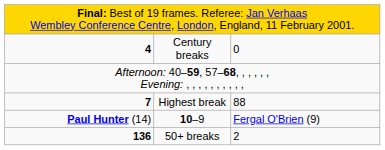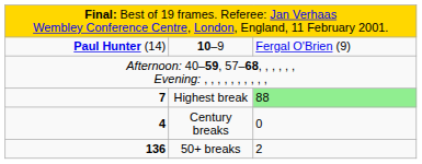 <table class="wikitable" style="font-size: 95%; margin: 1em auto 1em auto;">
 <tr>
 <td colspan="3" align="center" bgcolor="#ffd700"><strong>Final:</strong> Best of 19 frames. Referee: <a href='#'>Jan Verhaas</a><br><a href='#'>Wembley Conference Centre</a>, <a href='#'>London</a>, England, 11 February 2001.</td>
+</tr>
+<tr>
+<td width="200" align="right"><strong><a href='#'>Paul Hunter</a></strong> (14)<br></td>
+<td width="100" align="center"><strong>10</strong>–9</td>
+<td width="200"><a href='#'>Fergal O'Brien</a> (9)<br></td>
+</tr>
+<tr>
+<td colspan="3" align="center" style="font-size: 100%"><em>Afternoon:</em> 40–<strong>59</strong>, 57–<strong>68</strong>, , , , , ,  <br><em>Evening:</em> , , , , , , , , , , </td>
+</tr>
+<tr>
+<td align="right"><strong>7</strong></td>
+<td align="center">Highest break</td>
+<td style="background: lightgreen;">88</td>
 </tr>
 <tr>
 <td align="right"><strong>4</strong></td>
 <td align="center">Century breaks</td>
 <td>0</td>
 </tr>
 <tr>
-<td colspan="3" align="center" style="font-size: 100%"><em>Afternoon:</em> 40–<strong>59</strong>, 57–<strong>68</strong>, , , , , ,  <br><em>Evening:</em> , , , , , , , , , , </td>
-</tr>
-<tr>
-<td align="right"><strong>7</strong></td>
-<td align="center">Highest break</td>
-<td>88</td>
-</tr>
-<tr>
-<td width="200" align="right"><strong><a href='#'>Paul Hunter</a></strong> (14)<br></td>
-<td width="100" align="center"><strong>10</strong>–9</td>
-<td width="200"><a href='#'>Fergal O'Brien</a> (9)<br></td>
-</tr>
-<tr>
 <td align="right"><strong>136</strong></td>
 <td align="center">50+ breaks</td>
 <td>2</td>
 </tr>
 </table>
